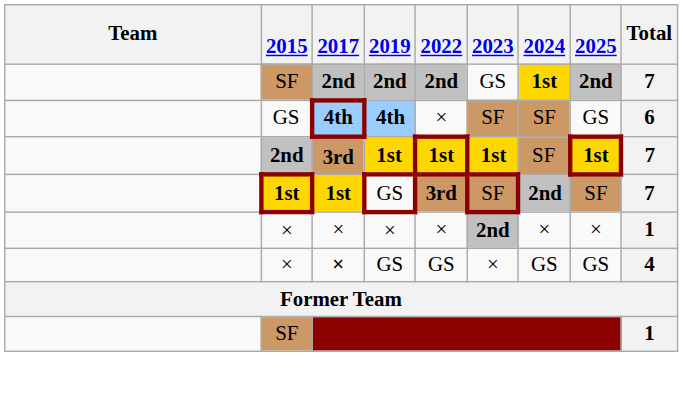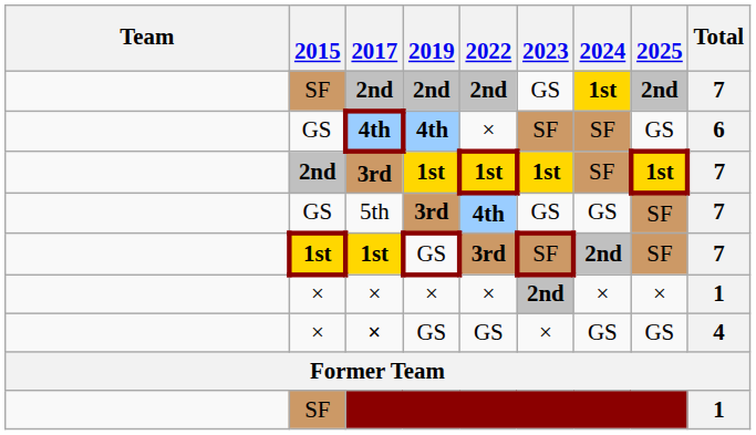 <table class="wikitable" style="text-align:center; font-size:90%">
 <tr>
 <th width=170>Team</th>
 <th><br><a href='#'>2015</a></th>
 <th><br><a href='#'>2017</a></th>
 <th><br><a href='#'>2019</a></th>
 <th><br><a href='#'>2022</a></th>
 <th><br><a href='#'>2023</a></th>
 <th><br><a href='#'>2024</a></th>
 <th><br><a href='#'>2025</a></th>
 <th>Total</th>
 </tr>
 <tr>
 <td align="left"></td>
 <td bgcolor="cc9966">SF</td>
 <td bgcolor="silver"><strong>2nd</strong></td>
 <td bgcolor="silver"><strong>2nd</strong></td>
 <td bgcolor="silver"><strong>2nd</strong></td>
 <td>GS</td>
 <td bgcolor=gold><strong>1st</strong></td>
 <td bgcolor="silver"><strong>2nd</strong></td>
 <th>7</th>
 </tr>
 <tr>
 <td align=left></td>
 <td>GS</td>
 <td style="border: 3px solid darkred" bgcolor=9acdff><strong>4th</strong></td>
 <td bgcolor=9acdff><strong>4th</strong></td>
 <td>×</td>
 <td bgcolor="cc9966">SF</td>
 <td bgcolor="cc9966">SF</td>
 <td>GS</td>
 <th>6</th>
 </tr>
 <tr>
 <td align=left></td>
 <td bgcolor=silver><strong>2nd</strong></td>
 <td bgcolor=cc9966><strong>3rd</strong></td>
 <td bgcolor=gold><strong>1st</strong></td>
 <td style="border: 3px solid darkred" bgcolor=gold><strong>1st</strong></td>
 <td bgcolor=gold><strong>1st</strong></td>
 <td bgcolor="cc9966">SF</td>
 <td style="border: 3px solid darkred" bgcolor=gold><strong>1st</strong></td>
 <th>7</th>
 </tr>
 <tr>
 <td align=left></td>
+<td>GS</td>
+<td>5th</td>
+<td bgcolor=cc9966><strong>3rd</strong></td>
+<td bgcolor=9acdff><strong>4th</strong></td>
+<td>GS</td>
+<td>GS</td>
+<td bgcolor="cc9966">SF</td>
+<th>7</th>
+</tr>
+<tr>
+<td align=left></td>
 <td style="border: 3px solid darkred" bgcolor=gold><strong>1st</strong></td>
 <td bgcolor=gold><strong>1st</strong></td>
 <td style="border: 3px solid darkred">GS</td>
 <td bgcolor=cc9966><strong>3rd</strong></td>
 <td style="border: 3px solid darkred" bgcolor="cc9966">SF</td>
 <td bgcolor="silver"><strong>2nd</strong></td>
 <td bgcolor="cc9966">SF</td>
 <th>7</th>
 </tr>
 <tr>
 <td align=left></td>
 <td>×</td>
 <td>×</td>
 <td>×</td>
 <td>×</td>
 <td bgcolor=silver><strong>2nd</strong></td>
 <td>×</td>
 <td>×</td>
 <th>1</th>
 </tr>
 <tr>
 <td align=left></td>
 <td>×</td>
 <td><strong>×</strong></td>
 <td>GS</td>
 <td>GS</td>
 <td>×</td>
 <td>GS</td>
 <td>GS</td>
 <th>4</th>
 </tr>
 <tr>
 <th colspan="9">Former Team</th>
 </tr>
 <tr>
 <td align=left></td>
 <td bgcolor="cc9966">SF</td>
 <td colspan="6" bgcolor="darkred"></td>
 <th>1</th>
 </tr>
 </table>
